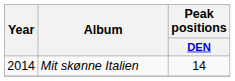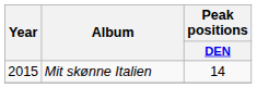 <table class="wikitable">
 <tr>
 <th align="center" rowspan="2" width="10">Year</th>
 <th align="center" rowspan="2" width="160">Album</th>
 <th align="center" colspan="1" width="20">Peak positions</th>
 </tr>
 <tr>
 <th scope="col" style="width:3em;font-size:90%;"><a href='#'>DEN</a><br></th>
 </tr>
 <tr>
-<td style="text-align:center;">2014</td>
+<td style="text-align:center;">2015</td>
 <td><em>Mit skønne Italien</em></td>
 <td style="text-align:center;">14</td>
 </tr>
 <tr>
 </tr>
 </table>
